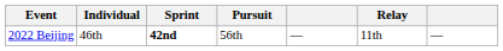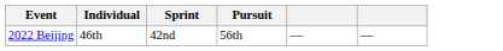 <table class="wikitable plainrowheaders" style="background:#fff; font-size:86%; line-height:16px; border:gray solid 1px; border-collapse:collapse;">
 <tr style="background:#ccc; text-align:center;">
 <th>Event</th>
 <th style="width:70px;">Individual</th>
 <th style="width:70px;">Sprint</th>
 <th style="width:70px;">Pursuit</th>
 <th style="width:70px;"></th>
-<th style="width:70px;">Relay</th>
 <th style="width:70px;"></th>
 </tr>
 <tr>
 <td align=left> <a href='#'>2022 Beijing</a></td>
 <td>46th</td>
-<td><strong>42nd</strong></td>
+<td>42nd</td>
 <td>56th</td>
 <td>—</td>
-<td>11th</td>
 <td>—</td>
 </tr>
 </table>
